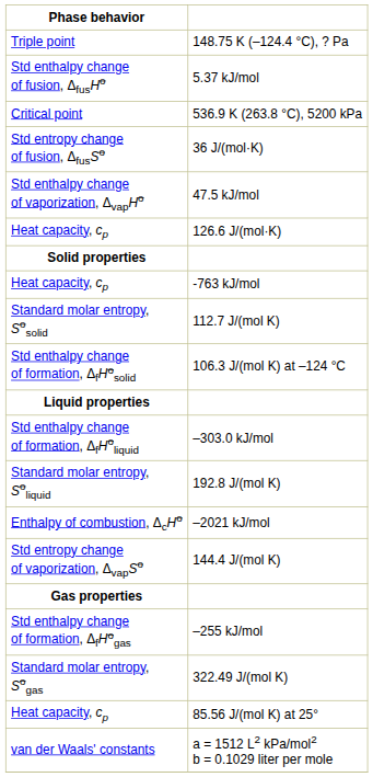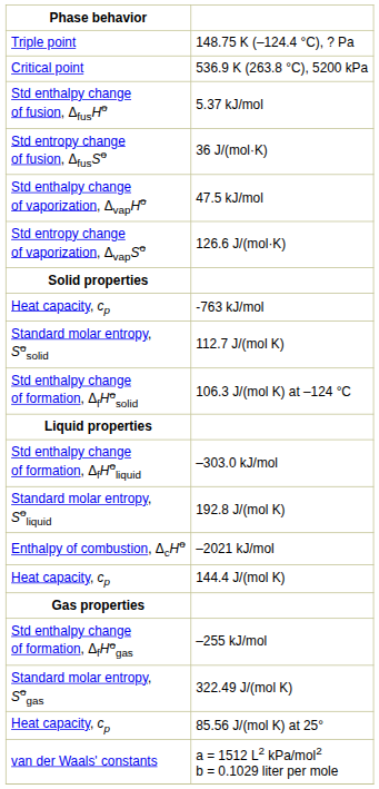 <table border="1" cellspacing="0" cellpadding="6" style="margin: 0 0 0 0.5em; background: #FFFFFF; border-collapse: collapse; border-color: #C0C090;">
 <tr>
 <th>Phase behavior</th>
 </tr>
 <tr>
 <td><a href='#'>Triple point</a></td>
 <td>148.75 K (–124.4 °C), ? Pa</td>
 </tr>
 <tr>
+<td><a href='#'>Critical point</a></td>
+<td>536.9 K (263.8 °C), 5200 kPa</td>
+</tr>
+<tr>
 <td><a href='#'>Std enthalpy change<br>of fusion</a>, Δ<sub>fus</sub><em>H</em><sup><s>o</s></sup></td>
 <td>5.37 kJ/mol</td>
-</tr>
-<tr>
-<td><a href='#'>Critical point</a></td>
-<td>536.9 K (263.8 °C), 5200 kPa</td>
 </tr>
 <tr>
 <td><a href='#'>Std entropy change<br>of fusion</a>, Δ<sub>fus</sub><em>S</em><sup><s>o</s></sup></td>
 <td>36 J/(mol·K)</td>
 </tr>
 <tr>
 <td><a href='#'>Std enthalpy change<br>of vaporization</a>, Δ<sub>vap</sub><em>H</em><sup><s>o</s></sup></td>
 <td>47.5 kJ/mol</td>
 </tr>
 <tr>
-<td><a href='#'>Heat capacity</a>, <em>c<sub>p</sub></em></td>
+<td><a href='#'>Std entropy change<br>of vaporization</a>, Δ<sub>vap</sub><em>S</em><sup><s>o</s></sup></td>
 <td>126.6 J/(mol·K)</td>
 </tr>
 <tr>
 <th>Solid properties</th>
 </tr>
 <tr>
 <td><a href='#'>Heat capacity</a>, <em>c<sub>p</sub></em></td>
 <td>-763 kJ/mol</td>
 </tr>
 <tr>
 <td><a href='#'>Standard molar entropy</a>,<br><em>S</em><sup><s>o</s></sup><sub>solid</sub></td>
 <td>112.7 J/(mol K)</td>
 </tr>
 <tr>
 <td><a href='#'>Std enthalpy change<br>of formation</a>, Δ<sub>f</sub><em>H</em><sup><s>o</s></sup><sub>solid</sub></td>
 <td>106.3 J/(mol K) at –124 °C</td>
 </tr>
 <tr>
 <th>Liquid properties</th>
 </tr>
 <tr>
 <td><a href='#'>Std enthalpy change<br>of formation</a>, Δ<sub>f</sub><em>H</em><sup><s>o</s></sup><sub>liquid</sub></td>
 <td>–303.0 kJ/mol</td>
 </tr>
 <tr>
 <td><a href='#'>Standard molar entropy</a>,<br><em>S</em><sup><s>o</s></sup><sub>liquid</sub></td>
 <td>192.8 J/(mol K)</td>
 </tr>
 <tr>
 <td><a href='#'>Enthalpy of combustion</a>, Δ<sub>c</sub><em>H</em><sup><s>o</s></sup></td>
 <td>–2021 kJ/mol</td>
 </tr>
 <tr>
-<td><a href='#'>Std entropy change<br>of vaporization</a>, Δ<sub>vap</sub><em>S</em><sup><s>o</s></sup></td>
+<td><a href='#'>Heat capacity</a>, <em>c<sub>p</sub></em></td>
 <td>144.4 J/(mol K)</td>
 </tr>
 <tr>
 <th>Gas properties</th>
 </tr>
 <tr>
 <td><a href='#'>Std enthalpy change<br>of formation</a>, Δ<sub>f</sub><em>H</em><sup><s>o</s></sup><sub>gas</sub></td>
 <td>–255 kJ/mol</td>
 </tr>
 <tr>
 <td><a href='#'>Standard molar entropy</a>,<br><em>S</em><sup><s>o</s></sup><sub>gas</sub></td>
 <td>322.49 J/(mol K)</td>
 </tr>
 <tr>
 <td><a href='#'>Heat capacity</a>, <em>c<sub>p</sub></em></td>
 <td>85.56 J/(mol K) at 25°</td>
 </tr>
 <tr>
 <td><a href='#'>van der Waals' constants</a></td>
 <td>a = 1512 L<sup>2</sup> kPa/mol<sup>2</sup><br> b = 0.1029 liter per mole</td>
 </tr>
 <tr>
 </tr>
 </table>
